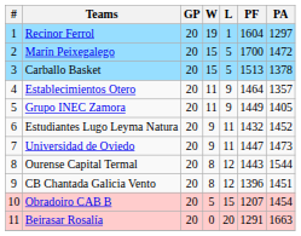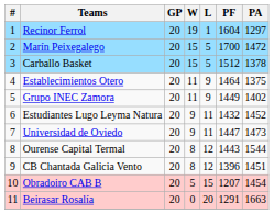 <table class = "wikitable" style="text-align: center;">
 <tr>
 <th>#</th>
 <th>Teams</th>
 <th>GP</th>
 <th>W</th>
 <th>L</th>
 <th>PF</th>
 <th>PA</th>
 </tr>
 <tr bgcolor=97DEFF>
 <td>1</td>
 <td align="left"><a href='#'>Recinor Ferrol</a></td>
 <td>20</td>
 <td>19</td>
 <td>1</td>
 <td>1604</td>
 <td>1297</td>
 </tr>
 <tr bgcolor=97DEFF>
 <td>2</td>
 <td align="left"><a href='#'>Marín Peixegalego</a></td>
 <td>20</td>
 <td>15</td>
 <td>5</td>
 <td>1700</td>
 <td>1472</td>
 </tr>
 <tr bgcolor=97DEFF>
 <td>3</td>
 <td align="left">Carballo Basket</td>
 <td>20</td>
 <td>15</td>
 <td>5</td>
-<td>1513</td>
+<td>1512</td>
 <td>1378</td>
 </tr>
 <tr>
 <td>4</td>
 <td align="left"><a href='#'>Establecimientos Otero</a></td>
 <td>20</td>
 <td>11</td>
 <td>9</td>
 <td>1464</td>
-<td>1357</td>
+<td>1375</td>
 </tr>
 <tr>
 <td>5</td>
 <td align="left"><a href='#'>Grupo INEC Zamora</a></td>
 <td>20</td>
 <td>11</td>
 <td>9</td>
 <td>1449</td>
-<td>1405</td>
+<td>1402</td>
 </tr>
 <tr>
 <td>6</td>
 <td align="left">Estudiantes Lugo Leyma Natura</td>
 <td>20</td>
 <td>9</td>
 <td>11</td>
 <td>1432</td>
 <td>1452</td>
 </tr>
 <tr>
 <td>7</td>
 <td align="left"><a href='#'>Universidad de Oviedo</a></td>
 <td>20</td>
 <td>9</td>
 <td>11</td>
 <td>1447</td>
 <td>1473</td>
 </tr>
 <tr>
 <td>8</td>
 <td align="left">Ourense Capital Termal</td>
 <td>20</td>
 <td>8</td>
 <td>12</td>
 <td>1443</td>
 <td>1544</td>
 </tr>
 <tr>
 <td>9</td>
 <td align="left">CB Chantada Galicia Vento</td>
 <td>20</td>
 <td>8</td>
 <td>12</td>
 <td>1396</td>
 <td>1451</td>
 </tr>
 <tr bgcolor=FFCCCC>
 <td>10</td>
 <td align="left"><a href='#'>Obradoiro CAB B</a></td>
 <td>20</td>
 <td>5</td>
 <td>15</td>
 <td>1207</td>
 <td>1454</td>
 </tr>
 <tr bgcolor=FFCCCC>
 <td>11</td>
 <td align="left"><a href='#'>Beirasar Rosalía</a></td>
 <td>20</td>
 <td>0</td>
 <td>20</td>
 <td>1291</td>
 <td>1663</td>
 </tr>
 <tr>
 </tr>
 </table>
